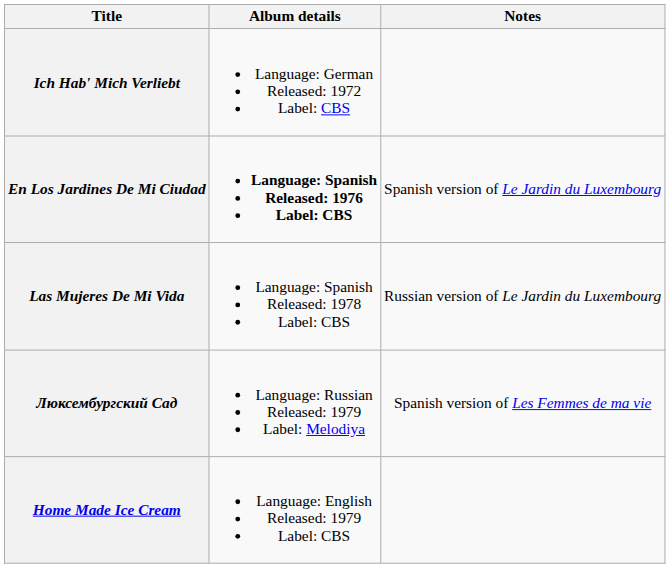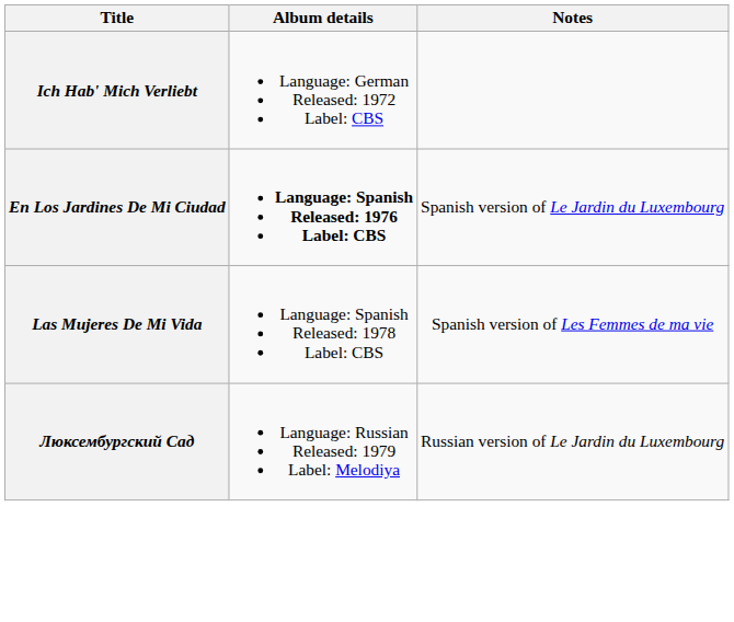 <table class="wikitable plainrowheaders" style="text-align:center;">
 <tr>
 <th rowspan="1" scope="col">Title</th>
 <th rowspan="1" scope="col">Album details</th>
 <th rowspan="1" scope="col">Notes</th>
 </tr>
 <tr>
 <th scope="row"><em>Ich Hab' Mich Verliebt</em></th>
 <td><br><ul><li>Language: German</li><li>Released: 1972</li><li>Label: <a href='#'>CBS</a></li></ul></td>
 <td></td>
 </tr>
 <tr>
 <th scope="row"><em>En Los Jardines De Mi Ciudad</em></th>
 <td><strong><br><ul><li>Language: Spanish</li><li>Released: 1976</li><li>Label: CBS</li></ul></strong></td>
 <td>Spanish version of <em><a href='#'>Le Jardin du Luxembourg</a></em></td>
 </tr>
 <tr>
 <th scope="row"><em>Las Mujeres De Mi Vida</em></th>
 <td><br><ul><li>Language: Spanish</li><li>Released: 1978</li><li>Label: CBS</li></ul></td>
-<td>Russian version of <em>Le Jardin du Luxembourg</em></td>
+<td>Spanish version of <em><a href='#'>Les Femmes de ma vie</a></em></td>
 </tr>
 <tr>
 <th scope="row"><em>Люксембургский Сад</em></th>
 <td><br><ul><li>Language: Russian</li><li>Released: 1979</li><li>Label: <a href='#'>Melodiya</a></li></ul></td>
-<td>Spanish version of <em><a href='#'>Les Femmes de ma vie</a></em></td>
-</tr>
-<tr>
-<th scope="row"><em><a href='#'>Home Made Ice Cream</a></em></th>
-<td><br><ul><li>Language: English</li><li>Released: 1979</li><li>Label: CBS</li></ul></td>
-<td></td>
+<td>Russian version of <em>Le Jardin du Luxembourg</em></td>
 </tr>
 </table>
